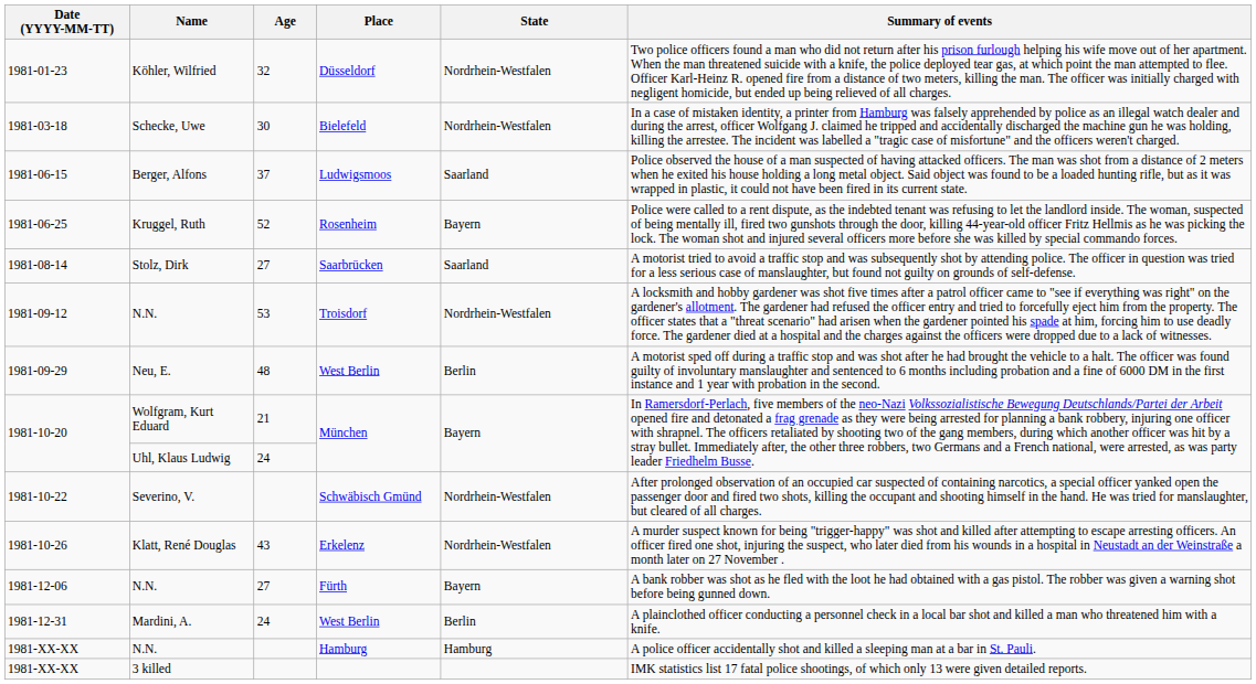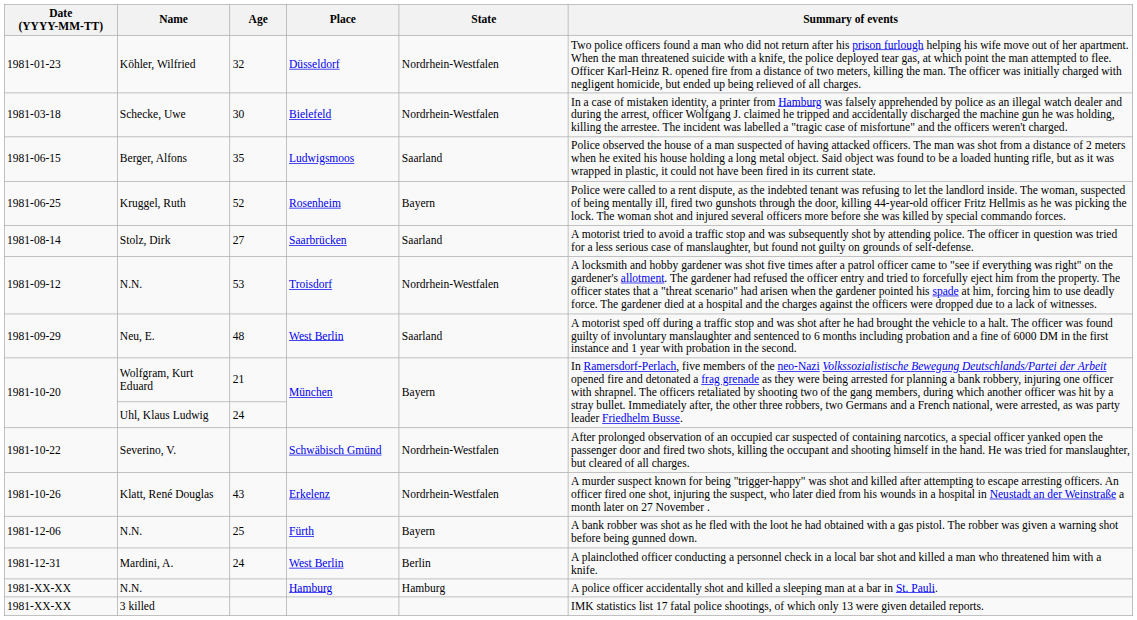 <table class="wikitable sortable static-row-numbers static-row-header-text">
 <tr>
 <th style="width:10%;">Date<br>(YYYY-MM-TT)</th>
 <th style="width:10%;">Name</th>
 <th style="width:5%;">Age</th>
 <th style="width:10%;">Place</th>
 <th style="width:15%;">State</th>
 <th style="width:50%;">Summary of events</th>
 </tr>
 <tr>
 <td>1981-01-23</td>
 <td>Köhler, Wilfried</td>
 <td>32</td>
 <td><a href='#'>Düsseldorf</a></td>
 <td>Nordrhein-Westfalen</td>
 <td>Two police officers found a man who did not return after his <a href='#'>prison furlough</a> helping his wife move out of her apartment. When the man threatened suicide with a knife, the police deployed tear gas, at which point the man attempted to flee. Officer Karl-Heinz R. opened fire from a distance of two meters, killing the man. The officer was initially charged with negligent homicide, but ended up being relieved of all charges.</td>
 </tr>
 <tr>
 <td>1981-03-18</td>
 <td>Schecke, Uwe</td>
 <td>30</td>
 <td><a href='#'>Bielefeld</a></td>
 <td>Nordrhein-Westfalen</td>
 <td>In a case of mistaken identity, a printer from <a href='#'>Hamburg</a> was falsely apprehended by police as an illegal watch dealer and during the arrest, officer Wolfgang J. claimed he tripped and accidentally discharged the machine gun he was holding, killing the arrestee. The incident was labelled a "tragic case of misfortune" and the officers weren't charged.</td>
 </tr>
 <tr>
 <td>1981-06-15</td>
 <td>Berger, Alfons</td>
-<td>37</td>
+<td>35</td>
 <td><a href='#'>Ludwigsmoos</a></td>
 <td>Saarland</td>
 <td>Police observed the house of a man suspected of having attacked officers. The man was shot from a distance of 2 meters when he exited his house holding a long metal object. Said object was found to be a loaded hunting rifle, but as it was wrapped in plastic, it could not have been fired in its current state.</td>
 </tr>
 <tr>
 <td>1981-06-25</td>
 <td>Kruggel, Ruth</td>
 <td>52</td>
 <td><a href='#'>Rosenheim</a></td>
 <td>Bayern</td>
 <td>Police were called to a rent dispute, as the indebted tenant was refusing to let the landlord inside. The woman, suspected of being mentally ill, fired two gunshots through the door, killing 44-year-old officer Fritz Hellmis as he was picking the lock. The woman shot and injured several officers more before she was killed by special commando forces.</td>
 </tr>
 <tr>
 <td>1981-08-14</td>
 <td>Stolz, Dirk</td>
 <td>27</td>
 <td><a href='#'>Saarbrücken</a></td>
 <td>Saarland</td>
 <td>A motorist tried to avoid a traffic stop and was subsequently shot by attending police. The officer in question was tried for a less serious case of manslaughter, but found not guilty on grounds of self-defense.</td>
 </tr>
 <tr>
 <td>1981-09-12</td>
 <td>N.N.</td>
 <td>53</td>
 <td><a href='#'>Troisdorf</a></td>
 <td>Nordrhein-Westfalen</td>
 <td>A locksmith and hobby gardener was shot five times after a patrol officer came to "see if everything was right" on the gardener's <a href='#'>allotment</a>. The gardener had refused the officer entry and tried to forcefully eject him from the property. The officer states that a "threat scenario" had arisen when the gardener pointed his <a href='#'>spade</a> at him, forcing him to use deadly force. The gardener died at a hospital and the charges against the officers were dropped due to a lack of witnesses.</td>
 </tr>
 <tr>
 <td>1981-09-29</td>
 <td>Neu, E.</td>
 <td>48</td>
 <td><a href='#'>West Berlin</a></td>
-<td>Berlin</td>
+<td>Saarland</td>
 <td>A motorist sped off during a traffic stop and was shot after he had brought the vehicle to a halt. The officer was found guilty of involuntary manslaughter and sentenced to 6 months including probation and a fine of 6000 DM in the first instance and 1 year with probation in the second.</td>
 </tr>
 <tr>
 <td rowspan=2>1981-10-20</td>
 <td>Wolfgram, Kurt Eduard</td>
 <td>21</td>
 <td rowspan=2><a href='#'>München</a></td>
 <td rowspan=2>Bayern</td>
 <td rowspan="2">In <a href='#'>Ramersdorf-Perlach</a>, five members of the <a href='#'>neo-Nazi</a> <em><a href='#'>Volkssozialistische Bewegung Deutschlands/Partei der Arbeit</a></em> opened fire and detonated a <a href='#'>frag grenade</a> as they were being arrested for planning a bank robbery, injuring one officer with shrapnel. The officers retaliated by shooting two of the gang members, during which another officer was hit by a stray bullet. Immediately after, the other three robbers, two Germans and a French national, were arrested, as was party leader <a href='#'>Friedhelm Busse</a>.</td>
 </tr>
 <tr>
 <td>Uhl, Klaus Ludwig</td>
 <td>24</td>
 </tr>
 <tr>
 <td>1981-10-22</td>
 <td>Severino, V.</td>
 <td></td>
 <td><a href='#'>Schwäbisch Gmünd</a></td>
 <td>Nordrhein-Westfalen</td>
 <td>After prolonged observation of an occupied car suspected of containing narcotics, a special officer yanked open the passenger door and fired two shots, killing the occupant and shooting himself in the hand. He was tried for manslaughter, but cleared of all charges.</td>
 </tr>
 <tr>
 <td>1981-10-26</td>
 <td>Klatt, René Douglas</td>
 <td>43</td>
 <td><a href='#'>Erkelenz</a></td>
 <td>Nordrhein-Westfalen</td>
 <td>A murder suspect known for being "trigger-happy" was shot and killed after attempting to escape arresting officers. An officer fired one shot, injuring the suspect, who later died from his wounds in a hospital in <a href='#'>Neustadt an der Weinstraße</a> a month later on 27 November .</td>
 </tr>
 <tr>
 <td>1981-12-06</td>
 <td>N.N.</td>
-<td>27</td>
+<td>25</td>
 <td><a href='#'>Fürth</a></td>
 <td>Bayern</td>
 <td>A bank robber was shot as he fled with the loot he had obtained with a gas pistol. The robber was given a warning shot before being gunned down.</td>
 </tr>
 <tr>
 <td>1981-12-31</td>
 <td>Mardini, A.</td>
 <td>24</td>
 <td><a href='#'>West Berlin</a></td>
 <td>Berlin</td>
 <td>A plainclothed officer conducting a personnel check in a local bar shot and killed a man who threatened him with a knife.</td>
 </tr>
 <tr>
 <td>1981-XX-XX</td>
 <td>N.N.</td>
 <td></td>
 <td><a href='#'>Hamburg</a></td>
 <td>Hamburg</td>
 <td>A police officer accidentally shot and killed a sleeping man at a bar in <a href='#'>St. Pauli</a>.</td>
 </tr>
 <tr>
 <td>1981-XX-XX</td>
 <td>3 killed</td>
 <td></td>
 <td></td>
 <td></td>
 <td>IMK statistics list 17 fatal police shootings, of which only 13 were given detailed reports.</td>
 </tr>
 </table>
